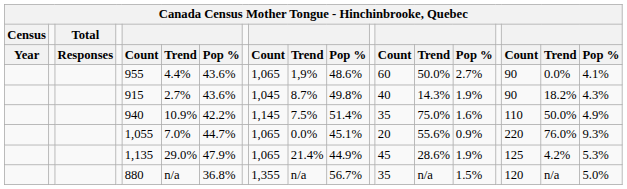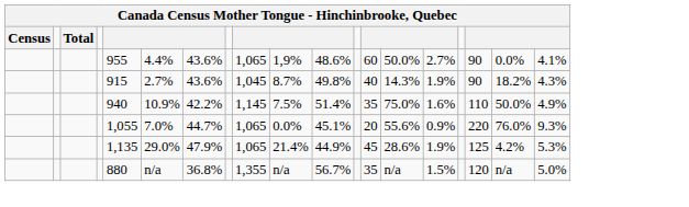 <table class="wikitable">
 <tr>
 <th colspan="19">Canada Census Mother Tongue - Hinchinbrooke, Quebec</th>
 </tr>
 <tr>
 <th>Census</th>
 <td></td>
 <th>Total</th>
 <td colspan="1"></td>
 <th colspan="3"></th>
 <td colspan="1"></td>
 <th colspan="3"></th>
 <td colspan="1"></td>
 <th colspan="3"></th>
 <td colspan="1"></td>
 <th colspan="3"></th>
-</tr>
-<tr>
-<th>Year</th>
-<td></td>
-<th>Responses</th>
-<td></td>
-<th>Count</th>
-<th>Trend</th>
-<th>Pop %</th>
-<td></td>
-<th>Count</th>
-<th>Trend</th>
-<th>Pop %</th>
-<td></td>
-<th>Count</th>
-<th>Trend</th>
-<th>Pop %</th>
-<td></td>
-<th>Count</th>
-<th>Trend</th>
-<th>Pop %</th>
 </tr>
 <tr>
 <td></td>
 <td></td>
 <td></td>
 <td></td>
 <td>955</td>
 <td> 4.4%</td>
 <td>43.6%</td>
 <td></td>
 <td>1,065</td>
 <td> 1,9%</td>
 <td>48.6%</td>
 <td></td>
 <td>60</td>
 <td> 50.0%</td>
 <td>2.7%</td>
 <td></td>
 <td>90</td>
 <td> 0.0%</td>
 <td>4.1%</td>
 </tr>
 <tr>
 <td></td>
 <td></td>
 <td></td>
 <td></td>
 <td>915</td>
 <td> 2.7%</td>
 <td>43.6%</td>
 <td></td>
 <td>1,045</td>
 <td> 8.7%</td>
 <td>49.8%</td>
 <td></td>
 <td>40</td>
 <td> 14.3%</td>
 <td>1.9%</td>
 <td></td>
 <td>90</td>
 <td> 18.2%</td>
 <td>4.3%</td>
 </tr>
 <tr>
 <td></td>
 <td></td>
 <td></td>
 <td></td>
 <td>940</td>
 <td> 10.9%</td>
 <td>42.2%</td>
 <td></td>
 <td>1,145</td>
 <td> 7.5%</td>
 <td>51.4%</td>
 <td></td>
 <td>35</td>
 <td> 75.0%</td>
 <td>1.6%</td>
 <td></td>
 <td>110</td>
 <td> 50.0%</td>
 <td>4.9%</td>
 </tr>
 <tr>
 <td></td>
 <td></td>
 <td></td>
 <td></td>
 <td>1,055</td>
 <td> 7.0%</td>
 <td>44.7%</td>
 <td></td>
 <td>1,065</td>
 <td> 0.0%</td>
 <td>45.1%</td>
 <td></td>
 <td>20</td>
 <td> 55.6%</td>
 <td>0.9%</td>
 <td></td>
 <td>220</td>
 <td> 76.0%</td>
 <td>9.3%</td>
 </tr>
 <tr>
 <td></td>
 <td></td>
 <td></td>
 <td></td>
 <td>1,135</td>
 <td> 29.0%</td>
 <td>47.9%</td>
 <td></td>
 <td>1,065</td>
 <td> 21.4%</td>
 <td>44.9%</td>
 <td></td>
 <td>45</td>
 <td> 28.6%</td>
 <td>1.9%</td>
 <td></td>
 <td>125</td>
 <td> 4.2%</td>
 <td>5.3%</td>
 </tr>
 <tr>
 <td></td>
 <td></td>
 <td></td>
 <td></td>
 <td>880</td>
 <td>n/a</td>
 <td>36.8%</td>
 <td></td>
 <td>1,355</td>
 <td>n/a</td>
 <td>56.7%</td>
 <td></td>
 <td>35</td>
 <td>n/a</td>
 <td>1.5%</td>
 <td></td>
 <td>120</td>
 <td>n/a</td>
 <td>5.0%</td>
 </tr>
 </table>
